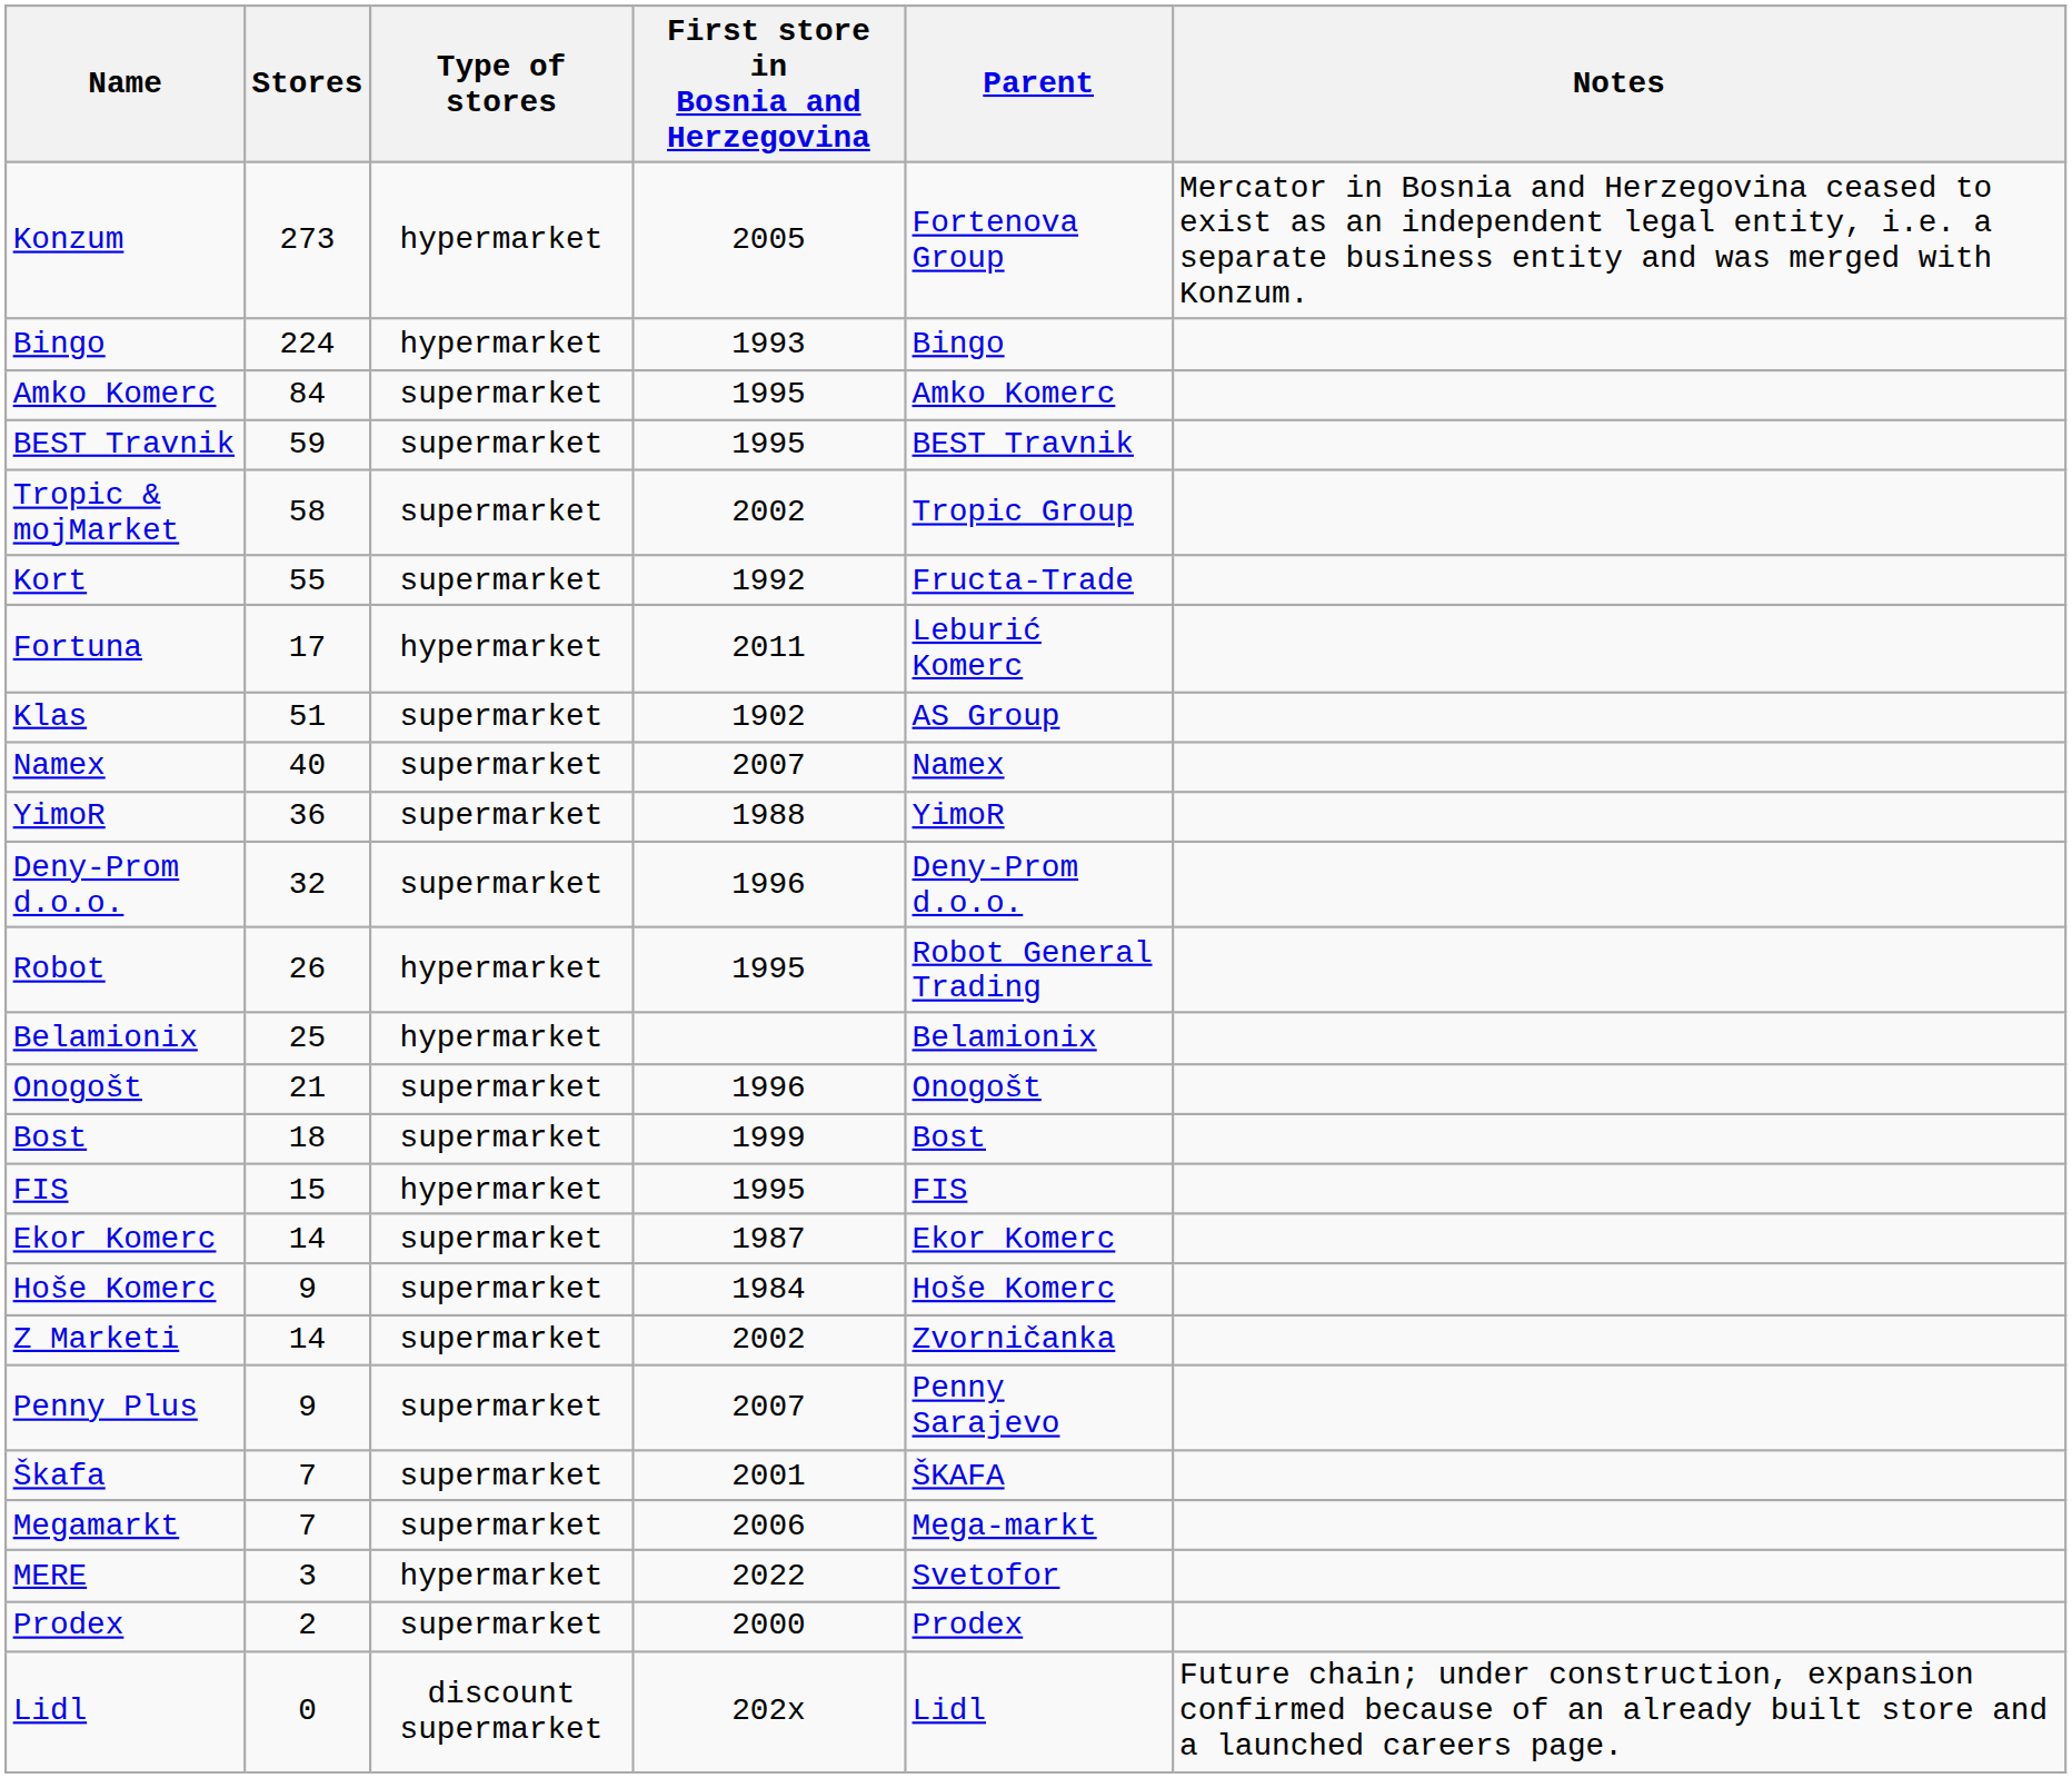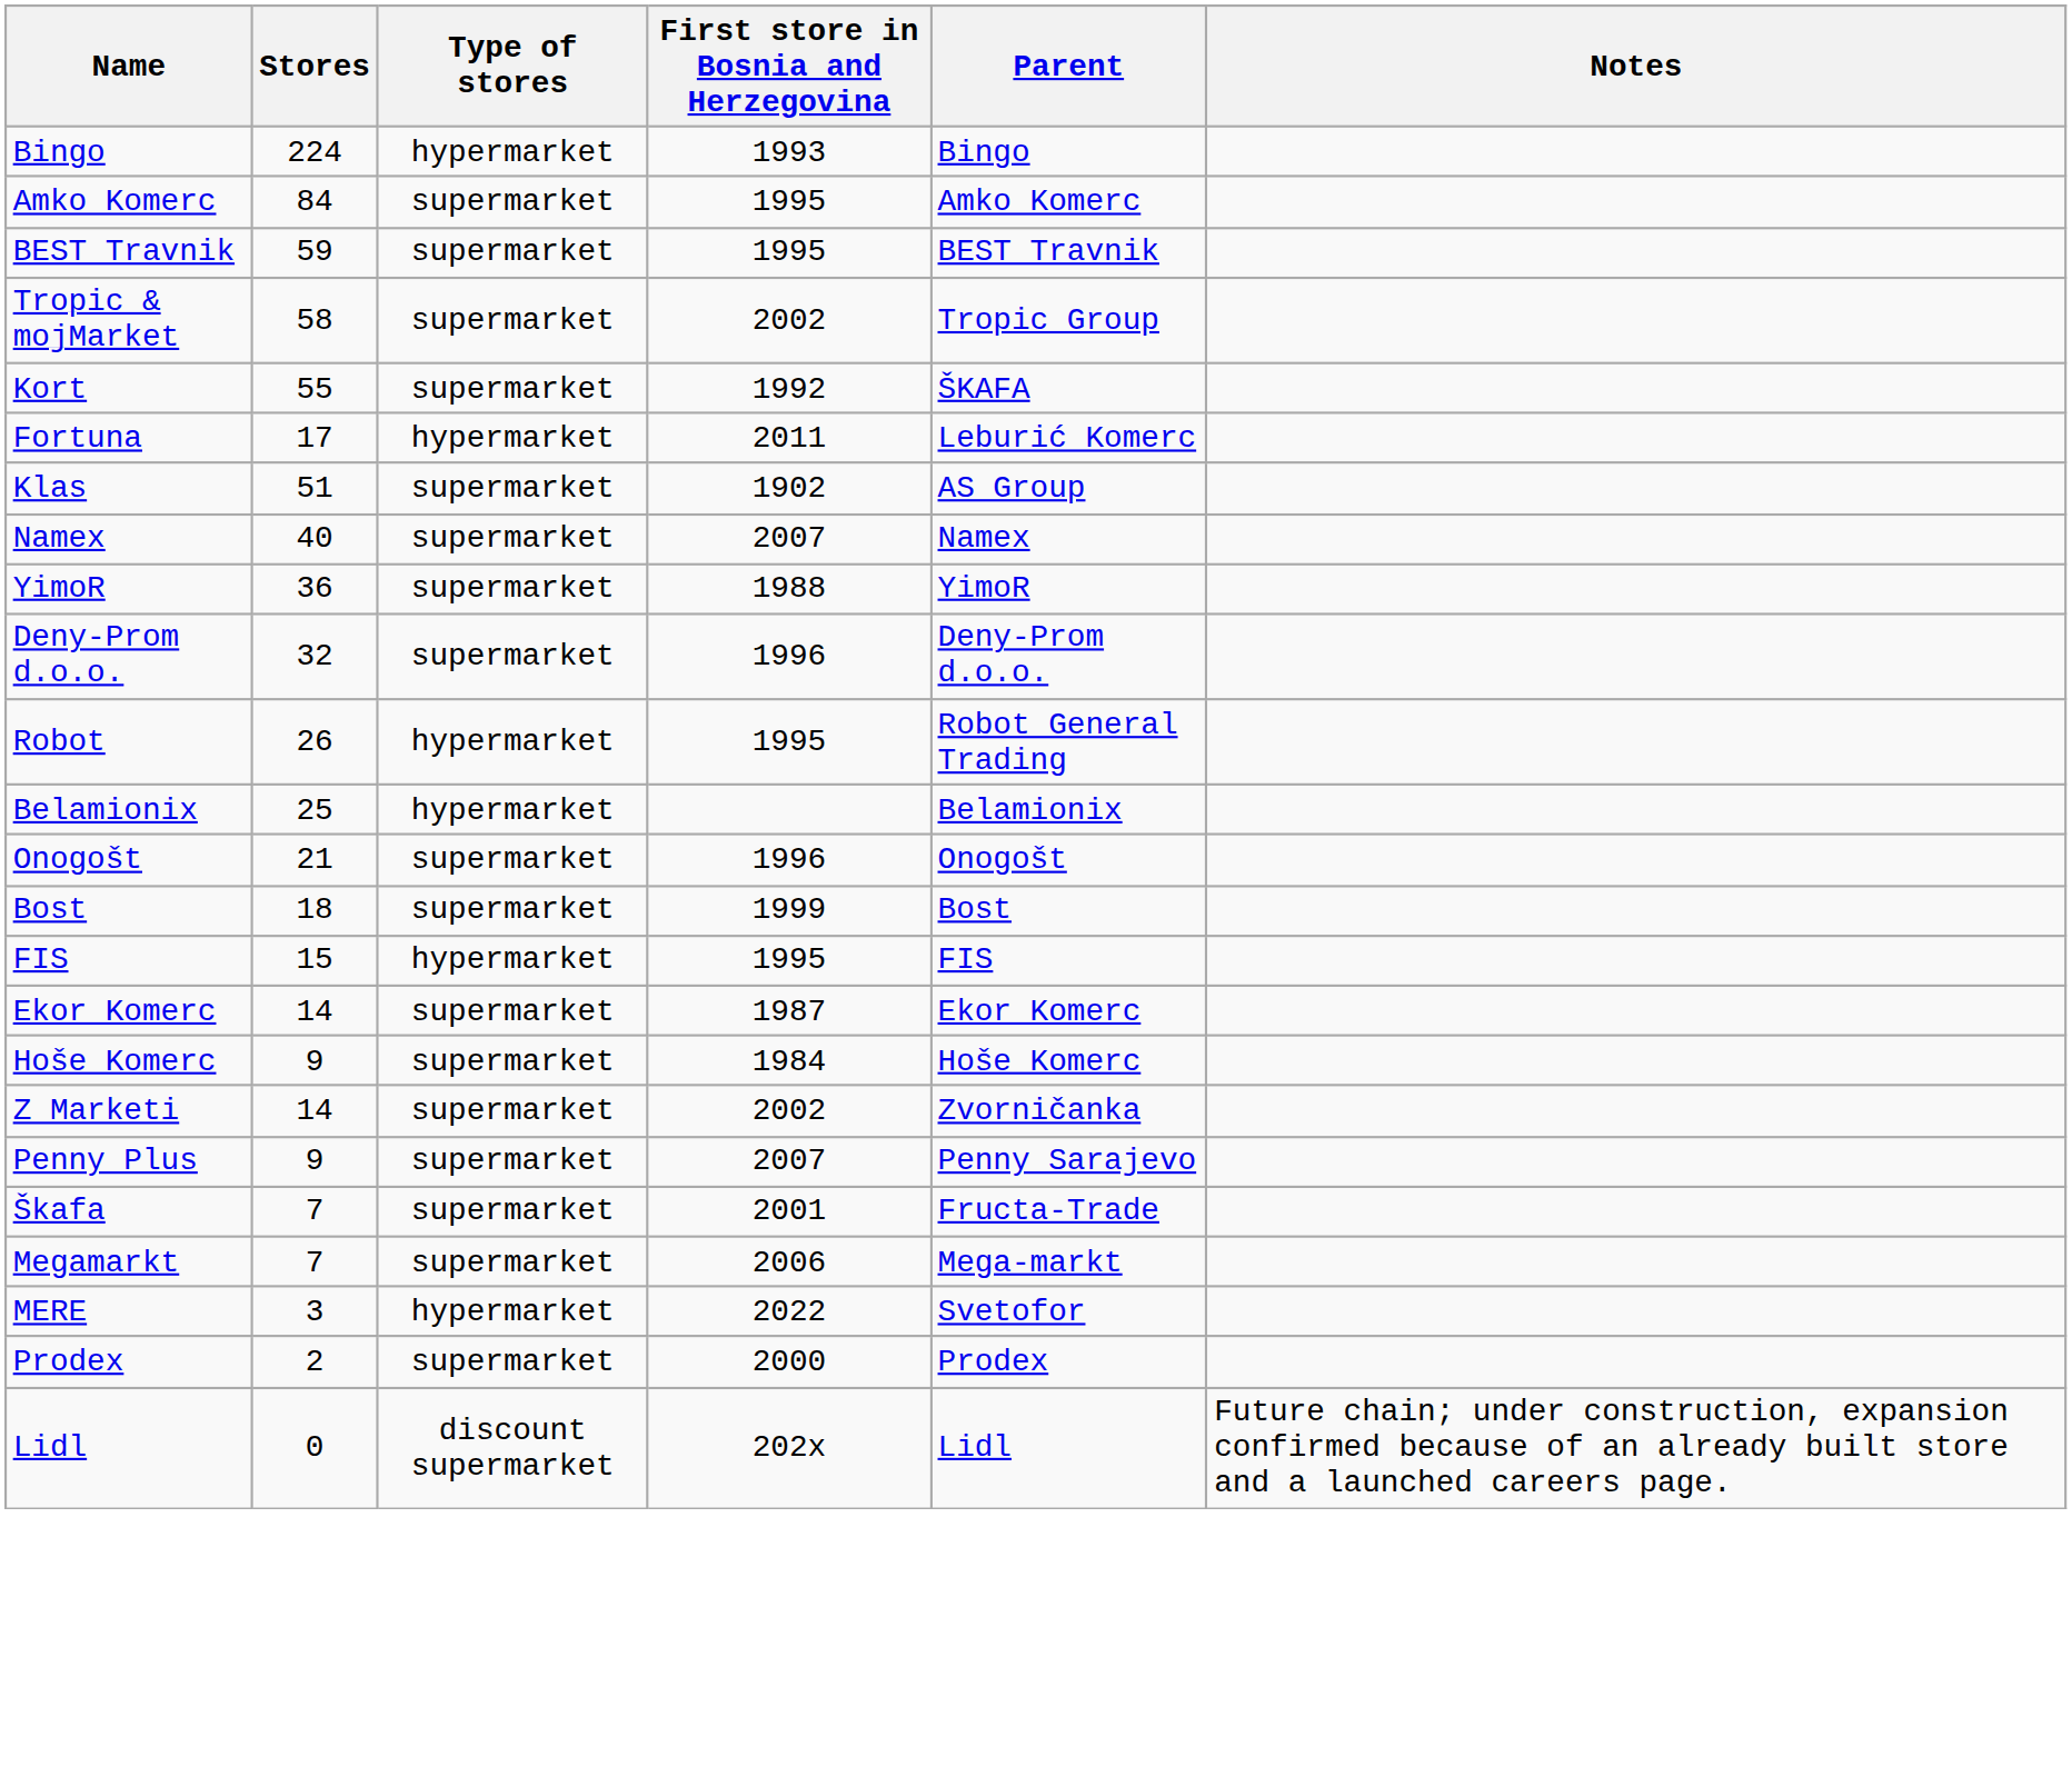 <table class="wikitable">
 <tr>
 <th>Name</th>
 <th>Stores</th>
 <th>Type of stores</th>
 <th>First store in<br><a href='#'>Bosnia and Herzegovina</a></th>
 <th><a href='#'>Parent</a></th>
 <th>Notes</th>
-</tr>
-<tr>
-<td><a href='#'>Konzum</a></td>
-<td align="center">273</td>
-<td align="center">hypermarket</td>
-<td align="center">2005</td>
-<td><a href='#'>Fortenova Group</a></td>
-<td>Mercator in Bosnia and Herzegovina ceased to exist as an independent legal entity, i.e. a separate business entity and was merged with Konzum.</td>
 </tr>
 <tr>
 <td><a href='#'>Bingo</a></td>
 <td align="center">224</td>
 <td align="center">hypermarket</td>
 <td align="center">1993</td>
 <td><a href='#'>Bingo</a></td>
 <td></td>
 </tr>
 <tr>
 <td><a href='#'>Amko Komerc</a></td>
 <td align="center">84</td>
 <td align="center">supermarket</td>
 <td align="center">1995</td>
 <td><a href='#'>Amko Komerc</a></td>
 <td></td>
 </tr>
 <tr>
 <td><a href='#'>BEST Travnik</a></td>
 <td align="center">59</td>
 <td align="center">supermarket</td>
 <td align="center">1995</td>
 <td><a href='#'>BEST Travnik</a></td>
 <td></td>
 </tr>
 <tr>
 <td><a href='#'>Tropic & mojMarket</a></td>
 <td align="center">58</td>
 <td align="center">supermarket</td>
 <td align="center">2002</td>
 <td><a href='#'>Tropic Group</a></td>
 <td></td>
 </tr>
 <tr>
 <td><a href='#'>Kort</a></td>
 <td align="center">55</td>
 <td align="center">supermarket</td>
 <td align="center">1992</td>
-<td><a href='#'>Fructa-Trade</a></td>
+<td><a href='#'>ŠKAFA</a></td>
 <td></td>
 </tr>
 <tr>
 <td><a href='#'>Fortuna</a></td>
 <td align="center">17</td>
 <td align="center">hypermarket</td>
 <td align="center">2011</td>
 <td><a href='#'>Leburić Komerc</a></td>
 <td></td>
 </tr>
 <tr>
 <td><a href='#'>Klas</a></td>
 <td align="center">51</td>
 <td align="center">supermarket</td>
 <td align="center">1902</td>
 <td><a href='#'>AS Group</a></td>
 <td></td>
 </tr>
 <tr>
 <td><a href='#'>Namex</a></td>
 <td align="center">40</td>
 <td align="center">supermarket</td>
 <td align="center">2007</td>
 <td><a href='#'>Namex</a></td>
 <td></td>
 </tr>
 <tr>
 <td><a href='#'>YimoR</a></td>
 <td align="center">36</td>
 <td align="center">supermarket</td>
 <td align="center">1988</td>
 <td><a href='#'>YimoR</a></td>
 <td></td>
 </tr>
 <tr>
 <td><a href='#'>Deny-Prom d.o.o.</a></td>
 <td align="center">32</td>
 <td align="center">supermarket</td>
 <td align="center">1996</td>
 <td><a href='#'>Deny-Prom d.o.o.</a></td>
 <td></td>
 </tr>
 <tr>
 <td><a href='#'>Robot</a></td>
 <td align="center">26</td>
 <td align="center">hypermarket</td>
 <td align="center">1995</td>
 <td><a href='#'>Robot General Trading</a></td>
 <td></td>
 </tr>
 <tr>
 <td><a href='#'>Belamionix</a></td>
 <td align="center">25</td>
 <td align="center">hypermarket</td>
 <td align="center"></td>
 <td><a href='#'>Belamionix</a></td>
 <td></td>
 </tr>
 <tr>
 <td><a href='#'>Onogošt</a></td>
 <td align="center">21</td>
 <td align="center">supermarket</td>
 <td align="center">1996</td>
 <td><a href='#'>Onogošt</a></td>
 <td></td>
 </tr>
 <tr>
 <td><a href='#'>Bost</a></td>
 <td align="center">18</td>
 <td align="center">supermarket</td>
 <td align="center">1999</td>
 <td><a href='#'>Bost</a></td>
 <td></td>
 </tr>
 <tr>
 <td><a href='#'>FIS</a></td>
 <td align="center">15</td>
 <td align="center">hypermarket</td>
 <td align="center">1995</td>
 <td><a href='#'>FIS</a></td>
 <td></td>
 </tr>
 <tr>
 <td><a href='#'>Ekor Komerc</a></td>
 <td align="center">14</td>
 <td align="center">supermarket</td>
 <td align="center">1987</td>
 <td><a href='#'>Ekor Komerc</a></td>
 <td></td>
 </tr>
 <tr>
 <td><a href='#'>Hoše Komerc</a></td>
 <td align="center">9</td>
 <td align="center">supermarket</td>
 <td align="center">1984</td>
 <td><a href='#'>Hoše Komerc</a></td>
 <td></td>
 </tr>
 <tr>
 <td><a href='#'>Z Marketi</a></td>
 <td align="center">14</td>
 <td align="center">supermarket</td>
 <td align="center">2002</td>
 <td><a href='#'>Zvorničanka</a></td>
 <td></td>
 </tr>
 <tr>
 <td><a href='#'>Penny Plus</a></td>
 <td align="center">9</td>
 <td align="center">supermarket</td>
 <td align="center">2007</td>
 <td><a href='#'>Penny Sarajevo</a></td>
 <td></td>
 </tr>
 <tr>
 <td><a href='#'>Škafa</a></td>
 <td align="center">7</td>
 <td align="center">supermarket</td>
 <td align="center">2001</td>
-<td><a href='#'>ŠKAFA</a></td>
+<td><a href='#'>Fructa-Trade</a></td>
 <td></td>
 </tr>
 <tr>
 <td><a href='#'>Megamarkt</a></td>
 <td align="center">7</td>
 <td align="center">supermarket</td>
 <td align="center">2006</td>
 <td><a href='#'>Mega-markt</a></td>
 <td></td>
 </tr>
 <tr>
 <td><a href='#'>MERE</a></td>
 <td align="center">3</td>
 <td align="center">hypermarket</td>
 <td align="center">2022</td>
 <td><a href='#'>Svetofor</a></td>
 <td></td>
 </tr>
 <tr>
 <td><a href='#'>Prodex</a></td>
 <td align="center">2</td>
 <td align="center">supermarket</td>
 <td align="center">2000</td>
 <td><a href='#'>Prodex</a></td>
 <td></td>
 </tr>
 <tr>
 <td><a href='#'>Lidl</a></td>
 <td align="center">0</td>
 <td align="center">discount supermarket</td>
 <td align="center">202x</td>
 <td><a href='#'>Lidl</a></td>
 <td>Future chain; under construction, expansion confirmed because of an already built store and a launched careers page.</td>
 </tr>
 </table>
